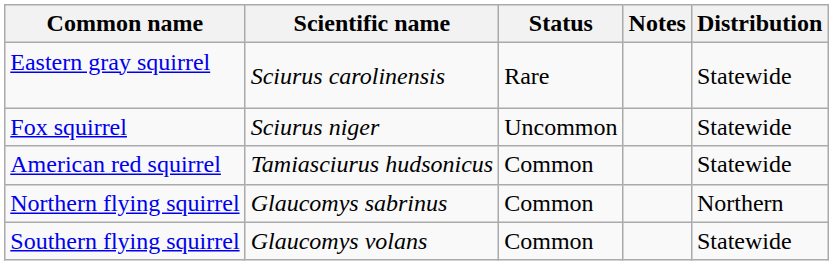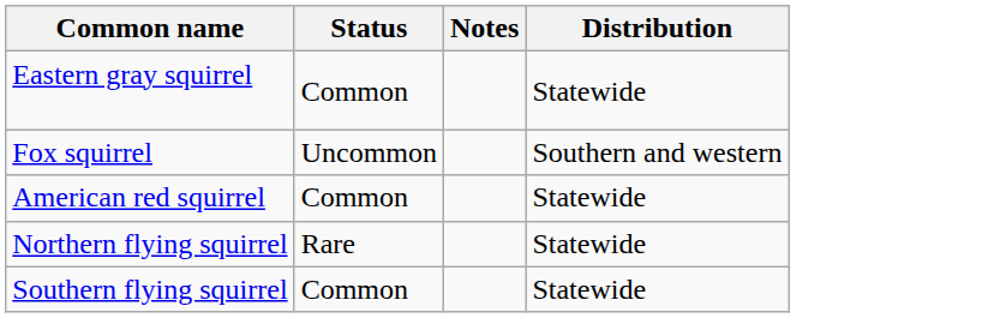 <table class="wikitable">
 <tr>
 <th>Common name</th>
-<th>Scientific name</th>
 <th>Status</th>
 <th>Notes</th>
 <th>Distribution</th>
 </tr>
 <tr>
 <td><a href='#'>Eastern gray squirrel</a><br><br></td>
-<td><em>Sciurus carolinensis</em></td>
-<td>Rare</td>
+<td>Common</td>
 <td></td>
 <td>Statewide</td>
 </tr>
 <tr>
 <td><a href='#'>Fox squirrel</a></td>
-<td><em>Sciurus niger</em></td>
 <td>Uncommon</td>
 <td></td>
-<td>Statewide</td>
+<td>Southern and western</td>
 </tr>
 <tr>
 <td><a href='#'>American red squirrel</a></td>
-<td><em>Tamiasciurus hudsonicus</em></td>
 <td>Common</td>
 <td></td>
 <td>Statewide</td>
 </tr>
 <tr>
 <td><a href='#'>Northern flying squirrel</a></td>
-<td><em>Glaucomys sabrinus</em></td>
-<td>Common</td>
+<td>Rare</td>
 <td></td>
-<td>Northern</td>
+<td>Statewide</td>
 </tr>
 <tr>
 <td><a href='#'>Southern flying squirrel</a></td>
-<td><em>Glaucomys volans</em></td>
 <td>Common</td>
 <td></td>
 <td>Statewide</td>
 </tr>
 </table>
